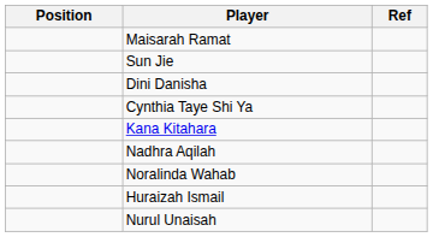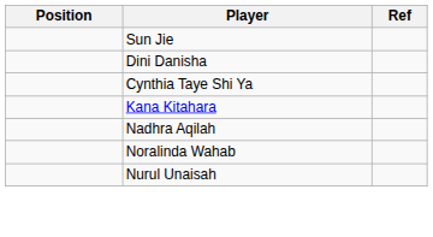 <table class="wikitable sortable" style="width:30%; text-align:center; font-size:100%; text-align:left;">
 <tr>
 <th>Position</th>
 <th>Player</th>
 <th>Ref</th>
-</tr>
-<tr>
-<td></td>
-<td> Maisarah Ramat</td>
-<td></td>
 </tr>
 <tr>
 <td></td>
 <td> Sun Jie</td>
 <td></td>
 </tr>
 <tr>
 <td></td>
 <td> Dini Danisha</td>
 <td></td>
 </tr>
 <tr>
 <td></td>
 <td> Cynthia Taye Shi Ya</td>
 <td></td>
 </tr>
 <tr>
 <td></td>
 <td> <a href='#'>Kana Kitahara</a></td>
 <td></td>
 </tr>
 <tr>
 <td></td>
 <td> Nadhra Aqilah</td>
 <td></td>
 </tr>
 <tr>
 <td></td>
 <td> Noralinda Wahab</td>
 <td></td>
 </tr>
 <tr>
 <td></td>
-<td> Huraizah Ismail</td>
-<td></td>
-</tr>
-<tr>
-<td></td>
 <td> Nurul Unaisah</td>
 <td></td>
 </tr>
 </table>
